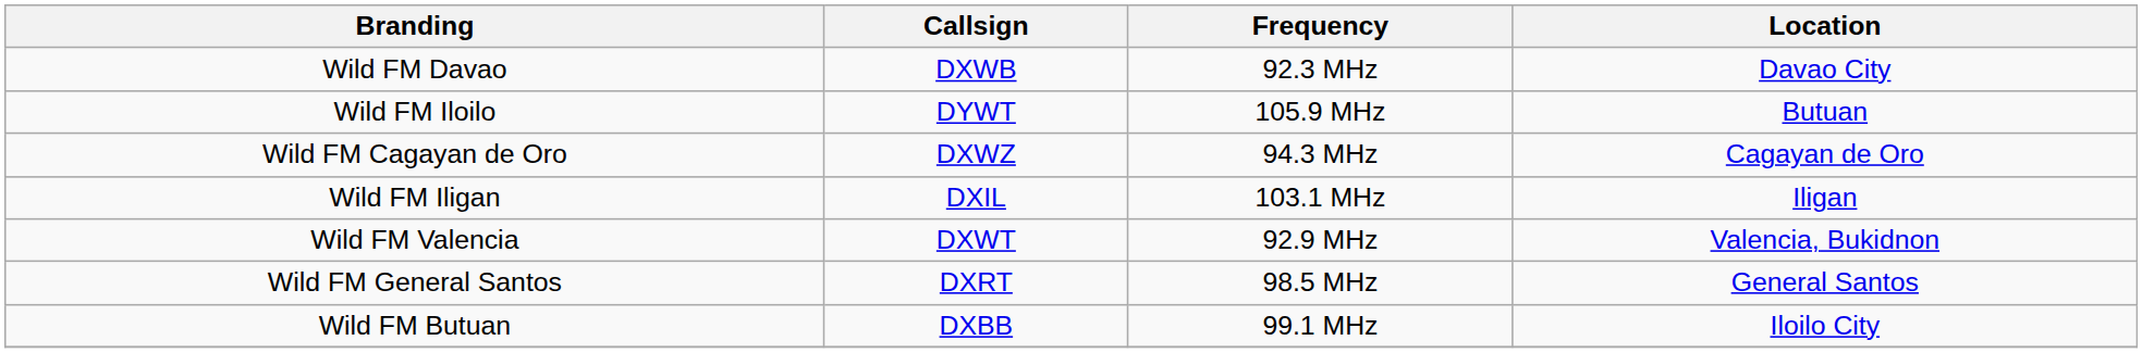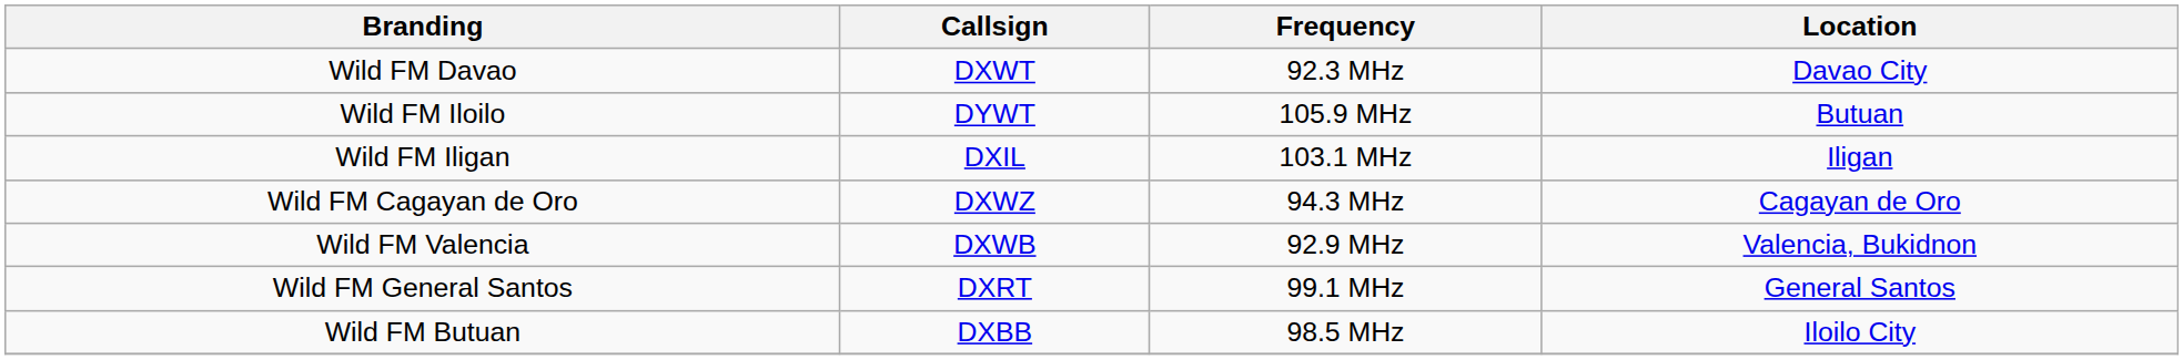 <table class="wikitable" style="width:100%; text-align:center;">
 <tr>
 <th>Branding</th>
 <th>Callsign</th>
 <th>Frequency</th>
 <th>Location</th>
 </tr>
 <tr>
 <td>Wild FM Davao</td>
-<td><a href='#'>DXWB</a></td>
+<td><a href='#'>DXWT</a></td>
 <td>92.3 MHz</td>
 <td><a href='#'>Davao City</a></td>
 </tr>
 <tr>
 <td>Wild FM Iloilo</td>
 <td><a href='#'>DYWT</a></td>
 <td>105.9 MHz</td>
 <td><a href='#'>Butuan</a></td>
 </tr>
 <tr>
+<td>Wild FM Iligan</td>
+<td><a href='#'>DXIL</a></td>
+<td>103.1 MHz</td>
+<td><a href='#'>Iligan</a></td>
+</tr>
+<tr>
 <td>Wild FM Cagayan de Oro</td>
 <td><a href='#'>DXWZ</a></td>
 <td>94.3 MHz</td>
 <td><a href='#'>Cagayan de Oro</a></td>
 </tr>
 <tr>
-<td>Wild FM Iligan</td>
-<td><a href='#'>DXIL</a></td>
-<td>103.1 MHz</td>
-<td><a href='#'>Iligan</a></td>
-</tr>
-<tr>
 <td>Wild FM Valencia</td>
-<td><a href='#'>DXWT</a></td>
+<td><a href='#'>DXWB</a></td>
 <td>92.9 MHz</td>
 <td><a href='#'>Valencia, Bukidnon</a></td>
 </tr>
 <tr>
 <td>Wild FM General Santos</td>
 <td><a href='#'>DXRT</a></td>
-<td>98.5 MHz</td>
+<td>99.1 MHz</td>
 <td><a href='#'>General Santos</a></td>
 </tr>
 <tr>
 <td>Wild FM Butuan</td>
 <td><a href='#'>DXBB</a></td>
-<td>99.1 MHz</td>
+<td>98.5 MHz</td>
 <td><a href='#'>Iloilo City</a></td>
 </tr>
 <tr>
 </tr>
 </table>
